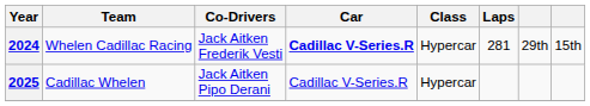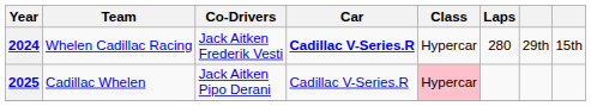 <table class="wikitable" style="text-align:center; font-size:90%">
 <tr>
 <th>Year</th>
 <th>Team</th>
 <th>Co-Drivers</th>
 <th>Car</th>
 <th>Class</th>
 <th>Laps</th>
 <th></th>
 <th></th>
 </tr>
 <tr>
 <th><a href='#'>2024</a></th>
 <td align="left" nowrap> <a href='#'>Whelen Cadillac Racing</a></td>
 <td align="left"> <a href='#'>Jack Aitken</a><br> <a href='#'>Frederik Vesti</a></td>
 <td align="left" nowrap><strong><a href='#'>Cadillac V-Series.R</a></strong></td>
 <td>Hypercar</td>
-<td>281</td>
+<td>280</td>
 <td>29th</td>
 <td>15th</td>
 </tr>
 <tr>
 <th><a href='#'>2025</a></th>
 <td align="left"> <a href='#'>Cadillac Whelen</a></td>
 <td align="left" nowrap> <a href='#'>Jack Aitken</a><br> <a href='#'>Pipo Derani</a></td>
 <td align="left"><a href='#'>Cadillac V-Series.R</a></td>
-<td>Hypercar</td>
+<td style="background: pink;">Hypercar</td>
 <td></td>
 <td></td>
 <td></td>
 </tr>
 <tr>
 </tr>
 </table>
